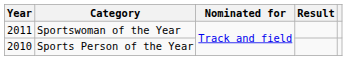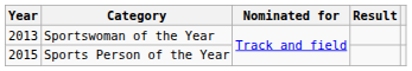 <table class="wikitable plainrowheaders">
 <tr>
 <th scope="col">Year</th>
 <th scope="col">Category</th>
 <th scope="col">Nominated for</th>
 <th scope="col">Result</th>
 <th scope="col"></th>
 </tr>
 <tr>
-<td align="center">2011</td>
+<td align="center">2013</td>
 <td>Sportswoman of the Year</td>
 <td rowspan = "2"><a href='#'>Track and field</a></td>
 <td></td>
 <td></td>
 </tr>
 <tr>
-<td align="center">2010</td>
+<td align="center">2015</td>
 <td>Sports Person of the Year</td>
 <td></td>
 <td></td>
 </tr>
 </table>
